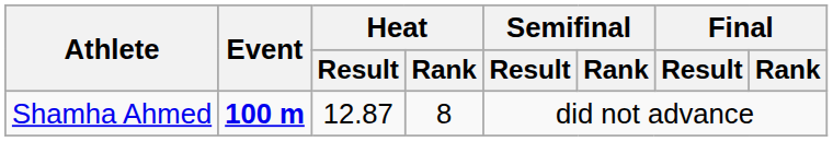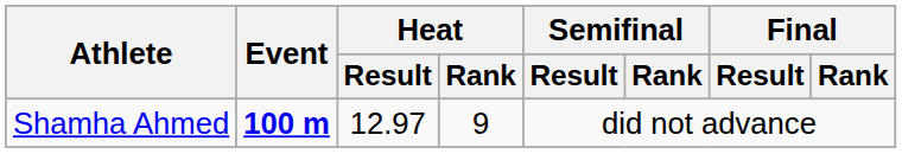 <table class=wikitable style="font-size:90%">
 <tr>
 <th rowspan="2">Athlete</th>
 <th rowspan="2">Event</th>
 <th colspan="2">Heat</th>
 <th colspan="2">Semifinal</th>
 <th colspan="2">Final</th>
 </tr>
 <tr style="font-size:95%">
 <th>Result</th>
 <th>Rank</th>
 <th>Result</th>
 <th>Rank</th>
 <th>Result</th>
 <th>Rank</th>
 </tr>
 <tr align=center>
 <td align=left><a href='#'>Shamha Ahmed</a></td>
 <td align=left><strong><a href='#'>100 m</a></strong></td>
-<td>12.87</td>
-<td>8</td>
+<td>12.97</td>
+<td>9</td>
 <td colspan=4>did not advance</td>
 </tr>
 </table>
